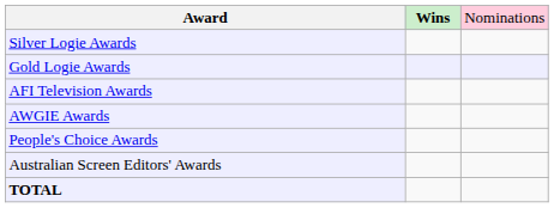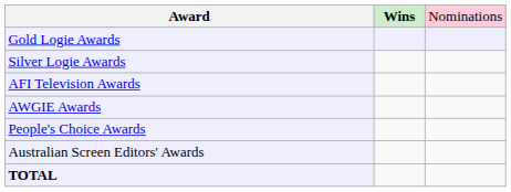 <table class="wikitable" style="width: 35em; padding:4px;">
 <tr style="background:#ddf;">
 <th>Award</th>
 <th style="background:#cec; width:50px;">Wins</th>
 <td style="background:#fcd; width:50px;">Nominations</td>
 </tr>
-<tr>
-<td style="background:#eef;"><a href='#'>Silver Logie Awards</a></td>
+<tr style="background:#eef;">
+<td style="background:#eef;"><a href='#'>Gold Logie Awards</a></td>
 <td></td>
 <td></td>
 </tr>
-<tr style="background:#eef;">
-<td style="background:#eef;"><a href='#'>Gold Logie Awards</a></td>
+<tr>
+<td style="background:#eef;"><a href='#'>Silver Logie Awards</a></td>
 <td></td>
 <td></td>
 </tr>
 <tr>
 <td style="background:#eef;"><a href='#'>AFI Television Awards</a></td>
 <td></td>
 <td></td>
 </tr>
 <tr>
 <td style="background:#eef;"><a href='#'>AWGIE Awards</a></td>
 <td></td>
 <td></td>
 </tr>
 <tr>
 <td style="background:#eef;"><a href='#'>People's Choice Awards</a></td>
 <td></td>
 <td></td>
 </tr>
 <tr>
 <td style="background:#eef;">Australian Screen Editors' Awards</td>
 <td></td>
 <td></td>
 </tr>
 <tr>
 <td style="background:#eef;"><strong>TOTAL</strong></td>
 <td></td>
 <td></td>
 </tr>
 </table>
